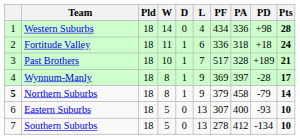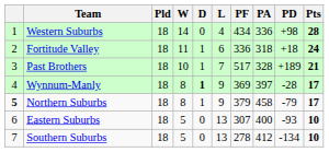 <table class="wikitable" style="text-align:center;">
 <tr>
 <th width="20"></th>
 <th width="175">Team</th>
 <th width="20">Pld</th>
 <th width="20">W</th>
 <th width="20">D</th>
 <th width="20">L</th>
 <th width="20">PF</th>
 <th width="20">PA</th>
 <th width="20">PD</th>
 <th width="20">Pts</th>
 </tr>
 <tr style="background: #ccffcc;">
 <td>1</td>
 <td style="text-align:left;"> <a href='#'>Western Suburbs</a></td>
 <td>18</td>
 <td>14</td>
 <td>0</td>
 <td>4</td>
 <td>434</td>
 <td>336</td>
 <td>+98</td>
 <td><strong>28</strong></td>
 </tr>
 <tr style="background: #ccffcc;">
 <td>2</td>
 <td style="text-align:left;"> <a href='#'>Fortitude Valley</a></td>
 <td>18</td>
 <td>11</td>
 <td>1</td>
 <td>6</td>
 <td>336</td>
 <td>318</td>
 <td>+18</td>
 <td><strong>24</strong></td>
 </tr>
 <tr style="background: #ccffcc;">
 <td>3</td>
 <td style="text-align:left;"> <a href='#'>Past Brothers</a></td>
 <td>18</td>
 <td>10</td>
 <td>1</td>
 <td>7</td>
 <td>517</td>
 <td>328</td>
 <td>+189</td>
 <td><strong>21</strong></td>
 </tr>
 <tr style="background: #ccffcc;">
 <td>4</td>
 <td style="text-align:left;"> <a href='#'>Wynnum-Manly</a></td>
 <td>18</td>
 <td>8</td>
-<td>1</td>
+<td><strong>1</strong></td>
 <td>9</td>
 <td>369</td>
 <td>397</td>
 <td>-28</td>
 <td><strong>17</strong></td>
 </tr>
 <tr>
 <td><strong>5</strong></td>
 <td style="text-align:left;"> <a href='#'>Northern Suburbs</a></td>
 <td>18</td>
 <td>8</td>
 <td>1</td>
 <td>9</td>
 <td>379</td>
 <td>458</td>
 <td>-79</td>
-<td><strong>14</strong></td>
+<td><strong>17</strong></td>
 </tr>
 <tr>
 <td>6</td>
 <td style="text-align:left;"> <a href='#'>Eastern Suburbs</a></td>
 <td>18</td>
 <td>5</td>
 <td>0</td>
 <td>13</td>
 <td>307</td>
 <td>400</td>
 <td>-93</td>
 <td><strong>10</strong></td>
 </tr>
 <tr>
 <td>7</td>
 <td style="text-align:left;"> <a href='#'>Southern Suburbs</a></td>
 <td>18</td>
 <td>5</td>
 <td>0</td>
 <td>13</td>
 <td>278</td>
 <td>412</td>
 <td>-134</td>
 <td><strong>10</strong></td>
 </tr>
 </table>
